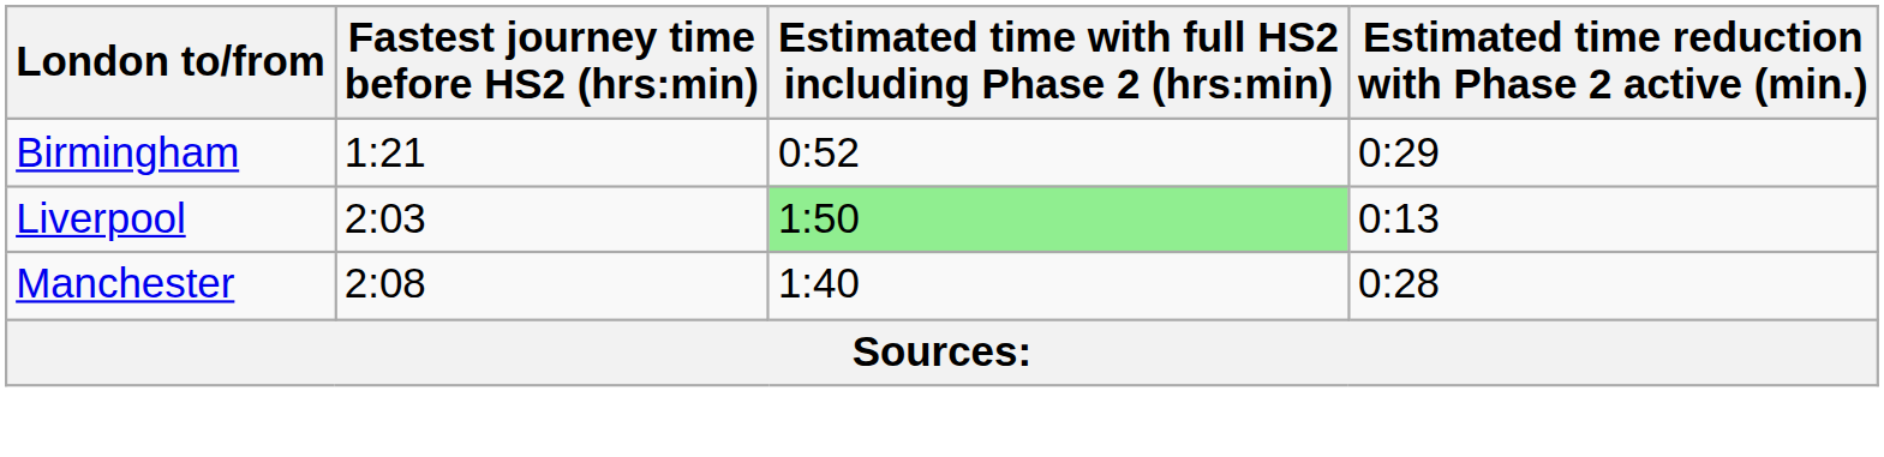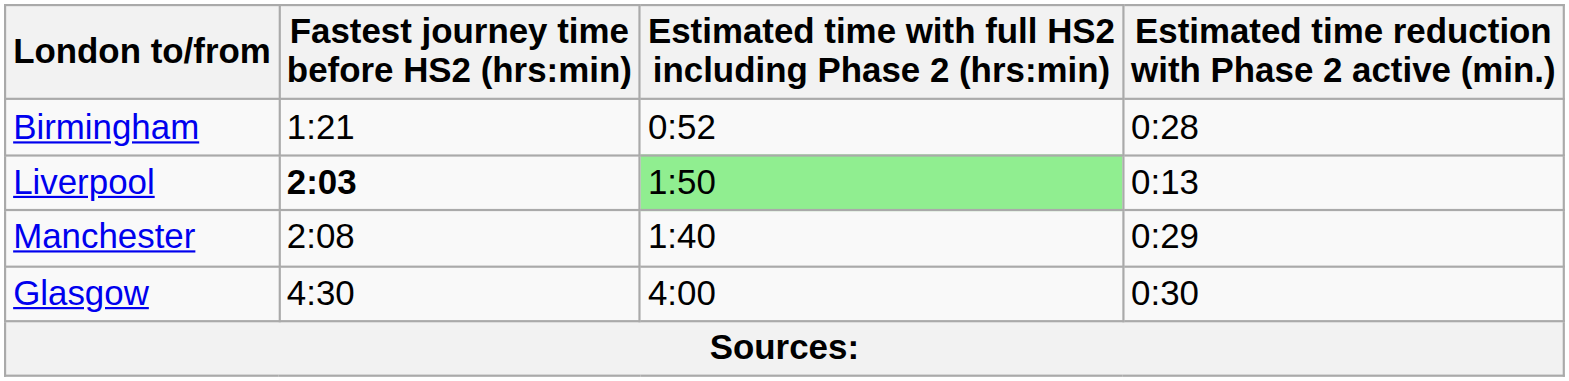 <table class="wikitable">
 <tr>
 <th>London to/from</th>
 <th>Fastest journey time <br>before HS2 (hrs:min)</th>
 <th>Estimated time with full HS2 <br>including Phase 2 (hrs:min)</th>
 <th>Estimated time reduction <br>with Phase 2 active (min.)</th>
 </tr>
 <tr>
 <td><a href='#'>Birmingham</a></td>
 <td>1:21</td>
 <td>0:52</td>
-<td>0:29</td>
+<td>0:28</td>
 </tr>
 <tr>
 <td><a href='#'>Liverpool</a></td>
-<td>2:03</td>
+<td><strong>2:03</strong></td>
 <td style="background: lightgreen;">1:50</td>
 <td>0:13</td>
 </tr>
 <tr>
 <td><a href='#'>Manchester</a></td>
 <td>2:08</td>
 <td>1:40</td>
-<td>0:28</td>
+<td>0:29</td>
+</tr>
+<tr>
+<td><a href='#'>Glasgow</a></td>
+<td>4:30</td>
+<td>4:00</td>
+<td>0:30</td>
 </tr>
 <tr class="sortbottom">
 <th colspan="4">Sources:</th>
 </tr>
 </table>
